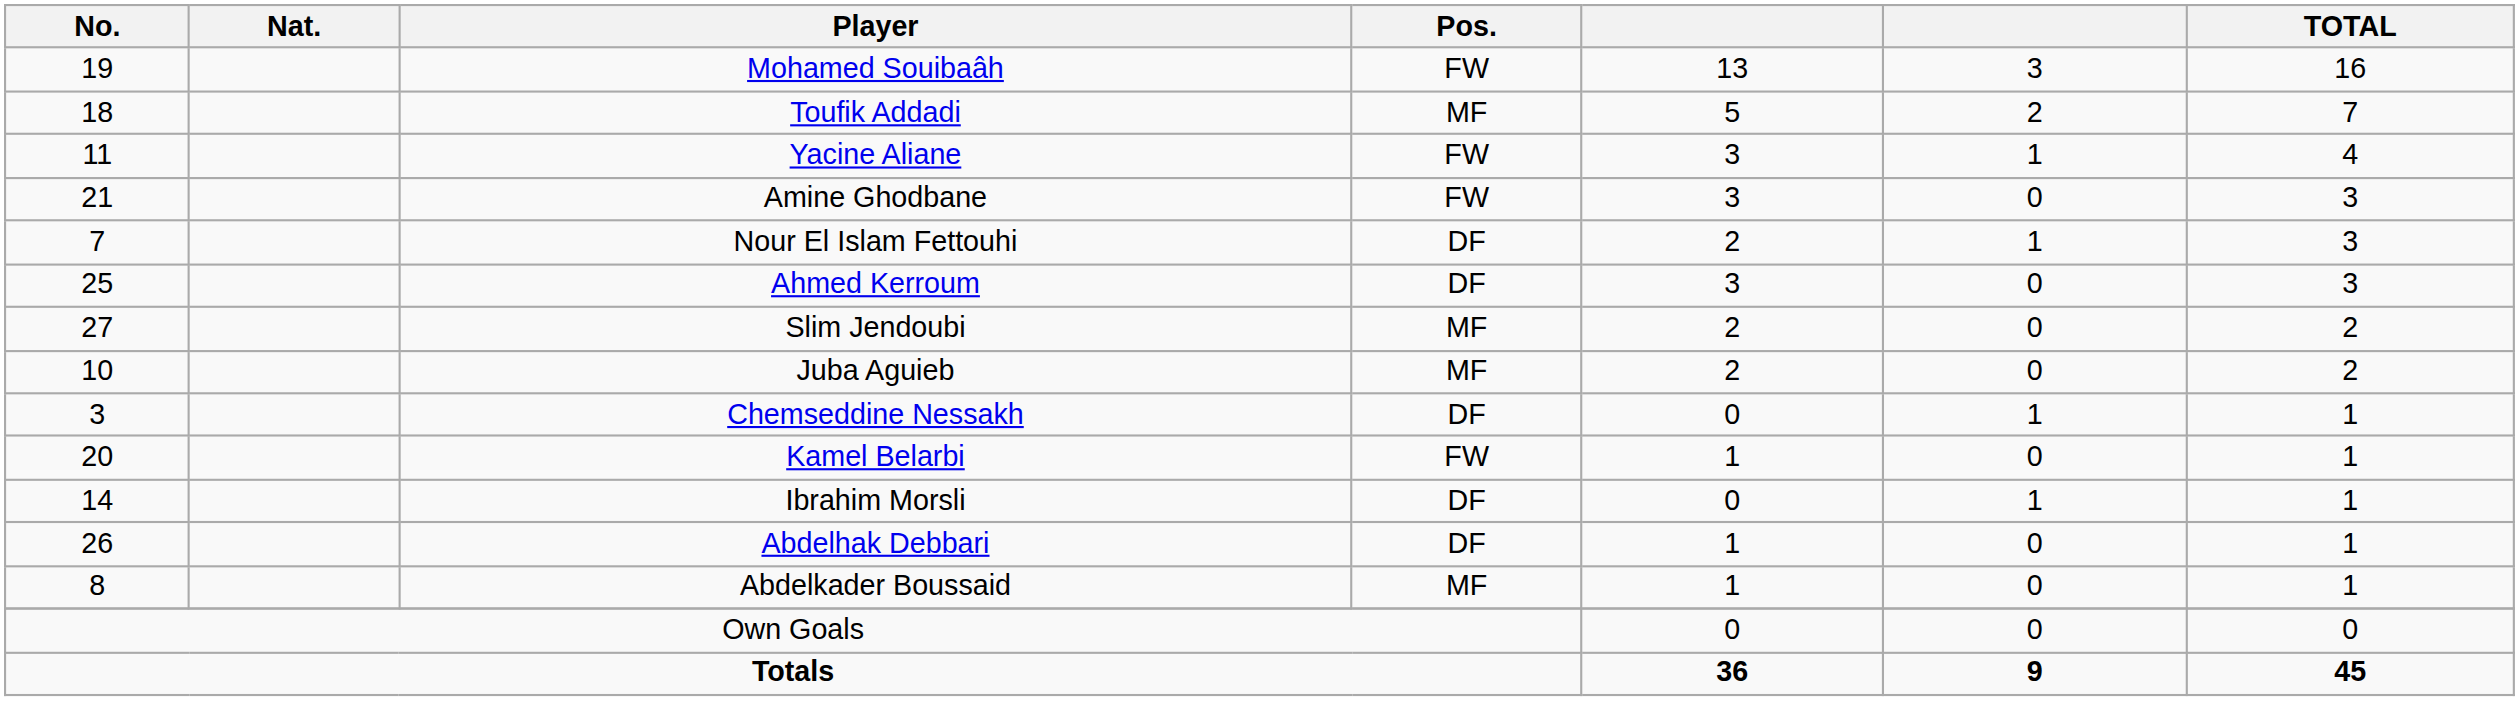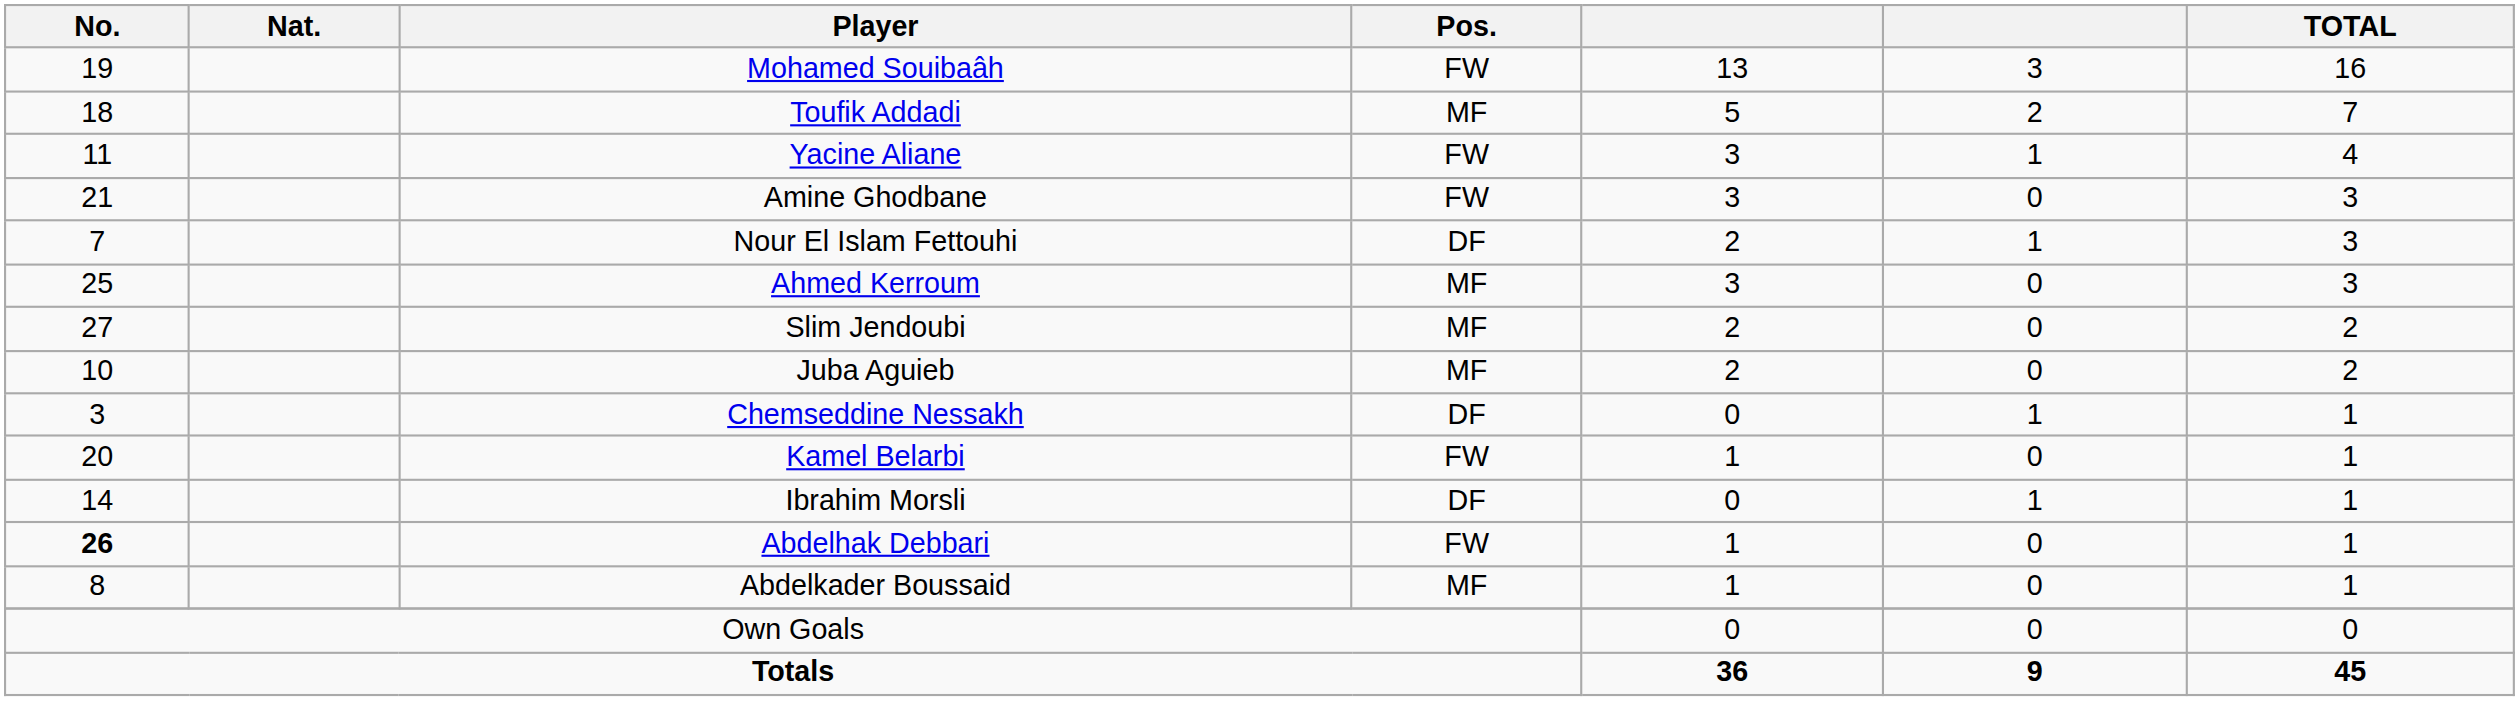 <table class="wikitable sortable alternance"  style="font-size:85%; text-align:center; line-height:14px; width:60%;">
 <tr>
 <th width=10>No.</th>
 <th width=10>Nat.</th>
 <th width=140>Player</th>
 <th width=10>Pos.</th>
 <th width=40></th>
 <th width=40></th>
 <th width=10>TOTAL</th>
 </tr>
 <tr>
 <td>19</td>
 <td></td>
 <td><a href='#'>Mohamed Souibaâh</a></td>
 <td>FW</td>
 <td>13</td>
 <td>3</td>
 <td>16</td>
 </tr>
 <tr>
 <td>18</td>
 <td></td>
 <td><a href='#'>Toufik Addadi</a></td>
 <td>MF</td>
 <td>5</td>
 <td>2</td>
 <td>7</td>
 </tr>
 <tr>
 <td>11</td>
 <td></td>
 <td><a href='#'>Yacine Aliane</a></td>
 <td>FW</td>
 <td>3</td>
 <td>1</td>
 <td>4</td>
 </tr>
 <tr>
 <td>21</td>
 <td></td>
 <td>Amine Ghodbane</td>
 <td>FW</td>
 <td>3</td>
 <td>0</td>
 <td>3</td>
 </tr>
 <tr>
 <td>7</td>
 <td></td>
 <td>Nour El Islam Fettouhi</td>
 <td>DF</td>
 <td>2</td>
 <td>1</td>
 <td>3</td>
 </tr>
 <tr>
 <td>25</td>
 <td></td>
 <td><a href='#'>Ahmed Kerroum</a></td>
-<td>DF</td>
+<td>MF</td>
 <td>3</td>
 <td>0</td>
 <td>3</td>
 </tr>
 <tr>
 <td>27</td>
 <td></td>
 <td>Slim Jendoubi</td>
 <td>MF</td>
 <td>2</td>
 <td>0</td>
 <td>2</td>
 </tr>
 <tr>
 <td>10</td>
 <td></td>
 <td>Juba Aguieb</td>
 <td>MF</td>
 <td>2</td>
 <td>0</td>
 <td>2</td>
 </tr>
 <tr>
 <td>3</td>
 <td></td>
 <td><a href='#'>Chemseddine Nessakh</a></td>
 <td>DF</td>
 <td>0</td>
 <td>1</td>
 <td>1</td>
 </tr>
 <tr>
 <td>20</td>
 <td></td>
 <td><a href='#'>Kamel Belarbi</a></td>
 <td>FW</td>
 <td>1</td>
 <td>0</td>
 <td>1</td>
 </tr>
 <tr>
 <td>14</td>
 <td></td>
 <td>Ibrahim Morsli</td>
 <td>DF</td>
 <td>0</td>
 <td>1</td>
 <td>1</td>
 </tr>
 <tr>
-<td>26</td>
+<td><strong>26</strong></td>
 <td></td>
 <td><a href='#'>Abdelhak Debbari</a></td>
-<td>DF</td>
+<td>FW</td>
 <td>1</td>
 <td>0</td>
 <td>1</td>
 </tr>
 <tr>
 <td>8</td>
 <td></td>
 <td>Abdelkader Boussaid</td>
 <td>MF</td>
 <td>1</td>
 <td>0</td>
 <td>1</td>
 </tr>
 <tr>
 </tr>
 <tr class="sortbottom">
 <td colspan="4">Own Goals</td>
 <td>0</td>
 <td>0</td>
 <td>0</td>
 </tr>
 <tr class="sortbottom">
 <td colspan="4"><strong>Totals</strong></td>
 <td><strong>36</strong></td>
 <td><strong>9</strong></td>
 <td><strong>45</strong></td>
 </tr>
 </table>
